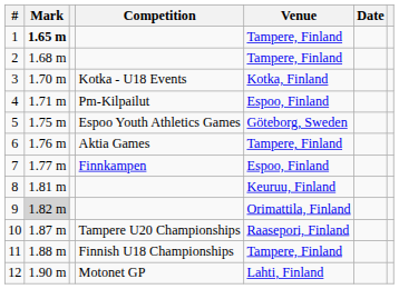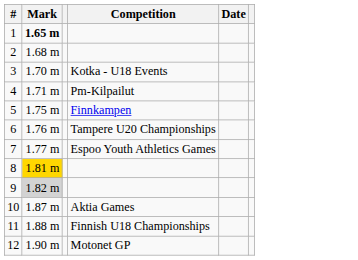 <table class="wikitable sortable">
 <tr>
 <th>#</th>
 <th>Mark</th>
 <th class=unsortable></th>
 <th>Competition</th>
-<th>Venue</th>
 <th>Date</th>
 <th></th>
 </tr>
 <tr>
 <td align=center>1</td>
 <td align=right><strong>1.65 m</strong></td>
 <td></td>
 <td></td>
-<td><a href='#'>Tampere, Finland</a></td>
 <td align=right></td>
 <td></td>
 </tr>
 <tr>
 <td align=center>2</td>
 <td align=right>1.68 m</td>
 <td></td>
 <td></td>
-<td><a href='#'>Tampere, Finland</a></td>
 <td align=right></td>
 <td></td>
 </tr>
 <tr>
 <td align=center>3</td>
 <td align=right>1.70 m</td>
 <td></td>
 <td>Kotka - U18 Events</td>
-<td><a href='#'>Kotka, Finland</a></td>
 <td align=right></td>
 <td></td>
 </tr>
 <tr>
 <td align=center>4</td>
 <td align=right>1.71 m</td>
 <td></td>
 <td>Pm-Kilpailut</td>
-<td><a href='#'>Espoo, Finland</a></td>
 <td align=right></td>
 <td></td>
 </tr>
 <tr>
 <td align=center>5</td>
 <td align=right>1.75 m</td>
 <td></td>
-<td>Espoo Youth Athletics Games</td>
-<td><a href='#'>Göteborg, Sweden</a></td>
+<td><a href='#'>Finnkampen</a></td>
 <td align=right></td>
 <td></td>
 </tr>
 <tr>
 <td align=center>6</td>
 <td align=right>1.76 m</td>
 <td></td>
-<td>Aktia Games</td>
-<td><a href='#'>Tampere, Finland</a></td>
+<td>Tampere U20 Championships</td>
 <td align=right></td>
 <td></td>
 </tr>
 <tr>
 <td align=center>7</td>
 <td align=right>1.77 m</td>
 <td></td>
-<td><a href='#'>Finnkampen</a></td>
-<td><a href='#'>Espoo, Finland</a></td>
+<td>Espoo Youth Athletics Games</td>
 <td align=right></td>
 <td></td>
 </tr>
 <tr>
 <td align=center>8</td>
-<td align=right>1.81 m</td>
+<td align=right style="background: gold;">1.81 m</td>
 <td></td>
 <td></td>
-<td><a href='#'>Keuruu, Finland</a></td>
 <td align=right></td>
 <td></td>
 </tr>
 <tr>
 <td align=center>9</td>
 <td align=right style="background: lightgrey;">1.82 m</td>
 <td></td>
 <td></td>
-<td><a href='#'>Orimattila, Finland</a></td>
 <td align=right></td>
 <td></td>
 </tr>
 <tr>
 <td align=center>10</td>
 <td align=right>1.87 m</td>
 <td></td>
-<td>Tampere U20 Championships</td>
-<td><a href='#'>Raasepori, Finland</a></td>
+<td>Aktia Games</td>
 <td align=right></td>
 <td></td>
 </tr>
 <tr>
 <td align=center>11</td>
 <td align=right>1.88 m</td>
 <td></td>
 <td>Finnish U18 Championships</td>
-<td><a href='#'>Tampere, Finland</a></td>
 <td align=right></td>
 <td></td>
 </tr>
 <tr>
 <td align=center>12</td>
 <td align=right>1.90 m</td>
 <td></td>
 <td>Motonet GP</td>
-<td><a href='#'>Lahti, Finland</a></td>
 <td align=right></td>
 <td></td>
 </tr>
 </table>
